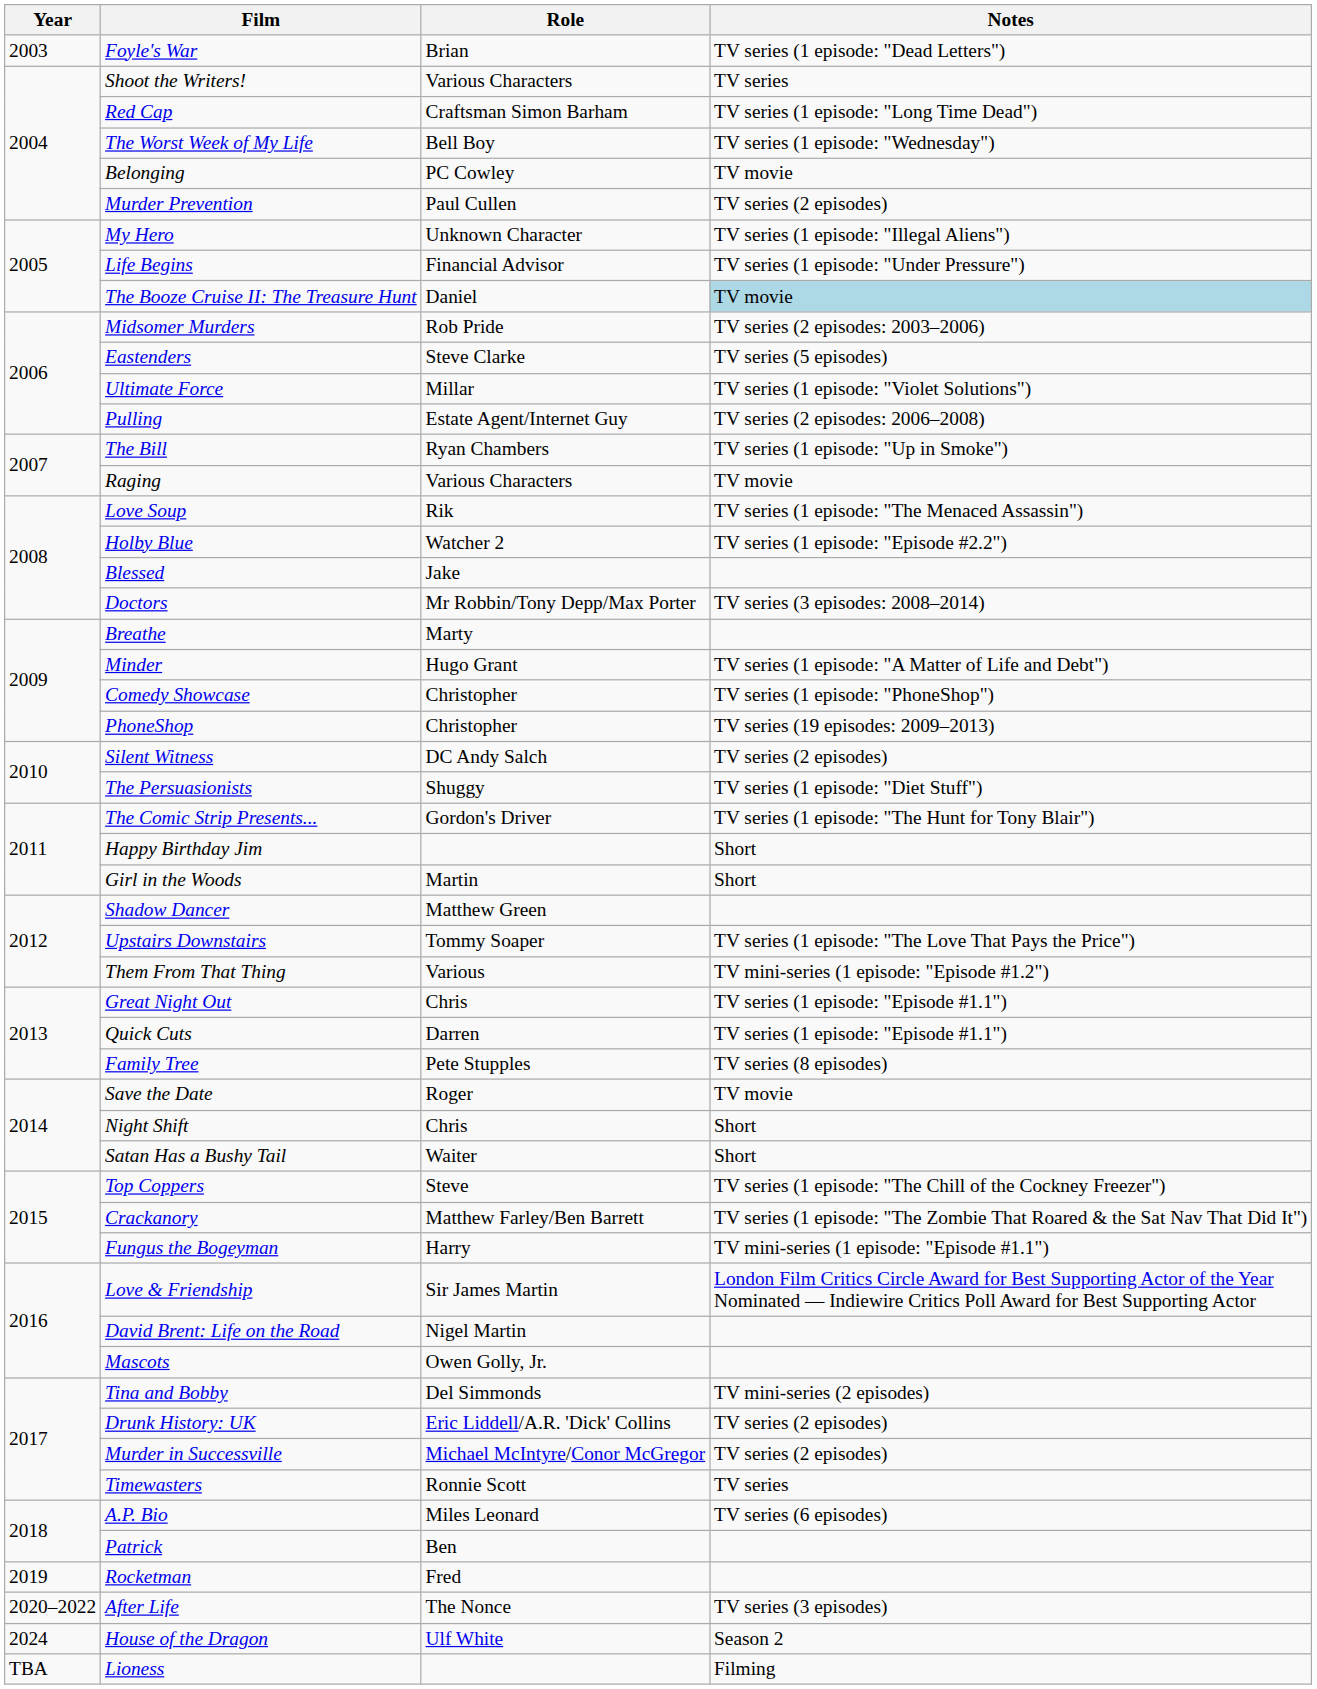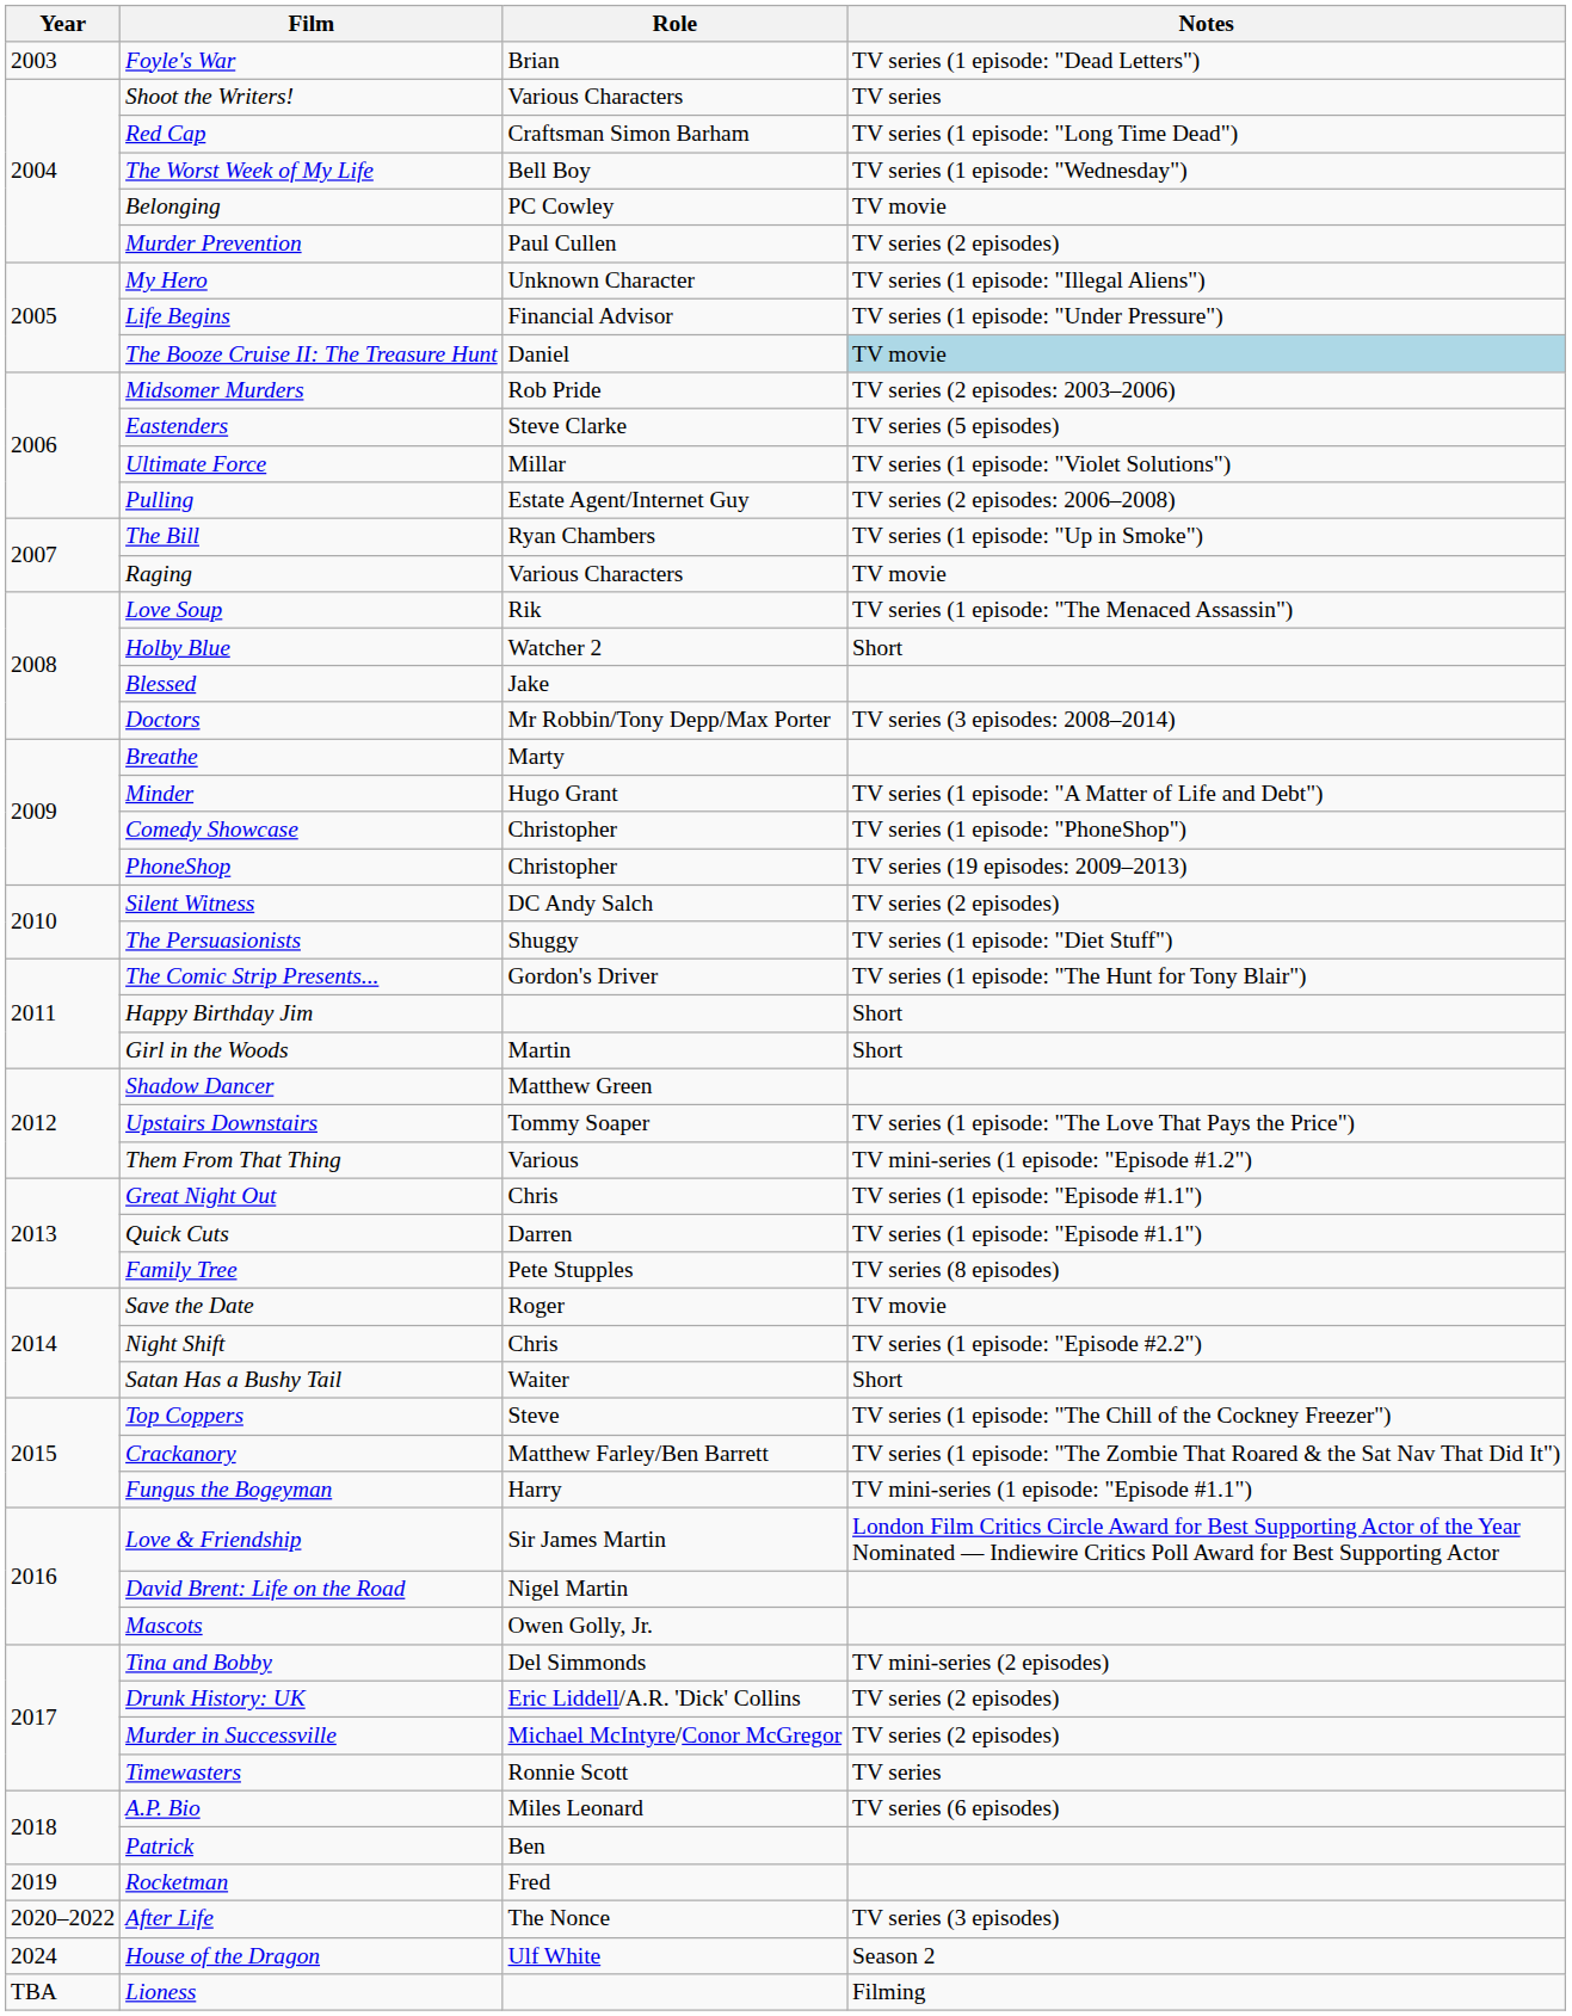 <table class="wikitable">
 <tr>
 <th>Year</th>
 <th>Film</th>
 <th>Role</th>
 <th>Notes</th>
 </tr>
 <tr>
 <td>2003</td>
 <td><em><a href='#'>Foyle's War</a></em></td>
 <td>Brian</td>
 <td>TV series (1 episode: "Dead Letters")</td>
 </tr>
 <tr>
 <td rowspan="5">2004</td>
 <td><em>Shoot the Writers!</em></td>
 <td>Various Characters</td>
 <td>TV series</td>
 </tr>
 <tr>
 <td><a href='#'><em>Red Cap</em></a></td>
 <td>Craftsman Simon Barham</td>
 <td>TV series (1 episode: "Long Time Dead")</td>
 </tr>
 <tr>
 <td><em><a href='#'>The Worst Week of My Life</a></em></td>
 <td>Bell Boy</td>
 <td>TV series (1 episode: "Wednesday")</td>
 </tr>
 <tr>
 <td><em>Belonging</em></td>
 <td>PC Cowley</td>
 <td>TV movie</td>
 </tr>
 <tr>
 <td><em><a href='#'>Murder Prevention</a></em></td>
 <td>Paul Cullen</td>
 <td>TV series (2 episodes)</td>
 </tr>
 <tr>
 <td rowspan="3">2005</td>
 <td><a href='#'><em>My Hero</em></a></td>
 <td>Unknown Character</td>
 <td>TV series (1 episode: "Illegal Aliens")</td>
 </tr>
 <tr>
 <td><em><a href='#'>Life Begins</a></em></td>
 <td>Financial Advisor</td>
 <td>TV series (1 episode: "Under Pressure")</td>
 </tr>
 <tr>
 <td><a href='#'><em>The Booze Cruise II: The Treasure Hunt</em></a></td>
 <td>Daniel</td>
 <td style="background: lightblue;">TV movie</td>
 </tr>
 <tr>
 <td rowspan="4">2006</td>
 <td><em><a href='#'>Midsomer Murders</a></em></td>
 <td>Rob Pride</td>
 <td>TV series (2 episodes: 2003–2006)</td>
 </tr>
 <tr>
 <td><a href='#'><em>Eastenders</em></a></td>
 <td>Steve Clarke</td>
 <td>TV series (5 episodes)</td>
 </tr>
 <tr>
 <td><em><a href='#'>Ultimate Force</a></em></td>
 <td>Millar</td>
 <td>TV series (1 episode: "Violet Solutions")</td>
 </tr>
 <tr>
 <td><a href='#'><em>Pulling</em></a></td>
 <td>Estate Agent/Internet Guy</td>
 <td>TV series (2 episodes: 2006–2008)</td>
 </tr>
 <tr>
 <td rowspan="2">2007</td>
 <td><em><a href='#'>The Bill</a></em></td>
 <td>Ryan Chambers</td>
 <td>TV series (1 episode: "Up in Smoke")</td>
 </tr>
 <tr>
 <td><em>Raging</em></td>
 <td>Various Characters</td>
 <td>TV movie</td>
 </tr>
 <tr>
 <td rowspan="4">2008</td>
 <td><em><a href='#'>Love Soup</a></em></td>
 <td>Rik</td>
 <td>TV series (1 episode: "The Menaced Assassin")</td>
 </tr>
 <tr>
 <td><a href='#'><em>Holby Blue</em></a></td>
 <td>Watcher 2</td>
-<td>TV series (1 episode: "Episode #2.2")</td>
+<td>Short</td>
 </tr>
 <tr>
 <td><a href='#'><em>Blessed</em></a></td>
 <td>Jake</td>
 <td></td>
 </tr>
 <tr>
 <td><a href='#'><em>Doctors</em></a></td>
 <td>Mr Robbin/Tony Depp/Max Porter</td>
 <td>TV series (3 episodes: 2008–2014)</td>
 </tr>
 <tr>
 <td rowspan="4">2009</td>
 <td><a href='#'><em>Breathe</em></a></td>
 <td>Marty</td>
 <td></td>
 </tr>
 <tr>
 <td><a href='#'><em>Minder</em></a></td>
 <td>Hugo Grant</td>
 <td>TV series (1 episode: "A Matter of Life and Debt")</td>
 </tr>
 <tr>
 <td><em><a href='#'>Comedy Showcase</a></em></td>
 <td>Christopher</td>
 <td>TV series (1 episode: "PhoneShop")</td>
 </tr>
 <tr>
 <td><em><a href='#'>PhoneShop</a></em></td>
 <td>Christopher</td>
 <td>TV series (19 episodes: 2009–2013)</td>
 </tr>
 <tr>
 <td rowspan="2">2010</td>
 <td><em><a href='#'>Silent Witness</a></em></td>
 <td>DC Andy Salch</td>
 <td>TV series (2 episodes)</td>
 </tr>
 <tr>
 <td><em><a href='#'>The Persuasionists</a></em></td>
 <td>Shuggy</td>
 <td>TV series (1 episode: "Diet Stuff")</td>
 </tr>
 <tr>
 <td rowspan="3">2011</td>
 <td><a href='#'><em>The Comic Strip Presents...</em></a></td>
 <td>Gordon's Driver</td>
 <td>TV series (1 episode: "The Hunt for Tony Blair")</td>
 </tr>
 <tr>
 <td><em>Happy Birthday Jim</em></td>
 <td></td>
 <td>Short</td>
 </tr>
 <tr>
 <td><em>Girl in the Woods</em></td>
 <td>Martin</td>
 <td>Short</td>
 </tr>
 <tr>
 <td rowspan="3">2012</td>
 <td><a href='#'><em>Shadow Dancer</em></a></td>
 <td>Matthew Green</td>
 <td></td>
 </tr>
 <tr>
 <td><a href='#'><em>Upstairs Downstairs</em></a></td>
 <td>Tommy Soaper</td>
 <td>TV series (1 episode: "The Love That Pays the Price")</td>
 </tr>
 <tr>
 <td><em>Them From That Thing</em></td>
 <td>Various</td>
 <td>TV mini-series (1 episode: "Episode #1.2")</td>
 </tr>
 <tr>
 <td rowspan="3">2013</td>
 <td><em><a href='#'>Great Night Out</a></em></td>
 <td>Chris</td>
 <td>TV series (1 episode: "Episode #1.1")</td>
 </tr>
 <tr>
 <td><em>Quick Cuts</em></td>
 <td>Darren</td>
 <td>TV series (1 episode: "Episode #1.1")</td>
 </tr>
 <tr>
 <td><a href='#'><em>Family Tree</em></a></td>
 <td>Pete Stupples</td>
 <td>TV series (8 episodes)</td>
 </tr>
 <tr>
 <td rowspan="3">2014</td>
 <td><em>Save the Date</em></td>
 <td>Roger</td>
 <td>TV movie</td>
 </tr>
 <tr>
 <td><em>Night Shift</em></td>
 <td>Chris</td>
-<td>Short</td>
+<td>TV series (1 episode: "Episode #2.2")</td>
 </tr>
 <tr>
 <td><em>Satan Has a Bushy Tail</em></td>
 <td>Waiter</td>
 <td>Short</td>
 </tr>
 <tr>
 <td rowspan="3">2015</td>
 <td><em><a href='#'>Top Coppers</a></em></td>
 <td>Steve</td>
 <td>TV series (1 episode: "The Chill of the Cockney Freezer")</td>
 </tr>
 <tr>
 <td><em><a href='#'>Crackanory</a></em></td>
 <td>Matthew Farley/Ben Barrett</td>
 <td>TV series (1 episode: "The Zombie That Roared & the Sat Nav That Did It")</td>
 </tr>
 <tr>
 <td><a href='#'><em>Fungus the Bogeyman</em></a></td>
 <td>Harry</td>
 <td>TV mini-series (1 episode: "Episode #1.1")</td>
 </tr>
 <tr>
 <td rowspan="3">2016</td>
 <td><em><a href='#'>Love & Friendship</a></em></td>
 <td>Sir James Martin</td>
 <td><a href='#'>London Film Critics Circle Award for Best Supporting Actor of the Year</a> <br>Nominated — Indiewire Critics Poll Award for Best Supporting Actor</td>
 </tr>
 <tr>
 <td><em><a href='#'>David Brent: Life on the Road</a></em></td>
 <td>Nigel Martin</td>
 <td></td>
 </tr>
 <tr>
 <td><a href='#'><em>Mascots</em></a></td>
 <td>Owen Golly, Jr.</td>
 <td></td>
 </tr>
 <tr>
 <td rowspan="4">2017</td>
 <td><em><a href='#'>Tina and Bobby</a></em></td>
 <td>Del Simmonds</td>
 <td>TV mini-series (2 episodes)</td>
 </tr>
 <tr>
 <td><em><a href='#'>Drunk History: UK</a></em></td>
 <td><a href='#'>Eric Liddell</a>/A.R. 'Dick' Collins</td>
 <td>TV series (2 episodes)</td>
 </tr>
 <tr>
 <td><em><a href='#'>Murder in Successville</a></em></td>
 <td><a href='#'>Michael McIntyre</a>/<a href='#'>Conor McGregor</a></td>
 <td>TV series (2 episodes)</td>
 </tr>
 <tr>
 <td><em><a href='#'>Timewasters</a></em></td>
 <td>Ronnie Scott</td>
 <td>TV series</td>
 </tr>
 <tr>
 <td rowspan="2">2018</td>
 <td><em><a href='#'>A.P. Bio</a></em></td>
 <td>Miles Leonard</td>
 <td>TV series (6 episodes)</td>
 </tr>
 <tr>
 <td><a href='#'><em>Patrick</em></a></td>
 <td>Ben</td>
 <td></td>
 </tr>
 <tr>
 <td>2019</td>
 <td><em><a href='#'>Rocketman</a></em></td>
 <td>Fred</td>
 <td></td>
 </tr>
 <tr>
 <td>2020–2022</td>
 <td><em><a href='#'>After Life</a></em></td>
 <td>The Nonce</td>
 <td>TV series (3 episodes)</td>
 </tr>
 <tr>
 <td>2024</td>
 <td><em><a href='#'>House of the Dragon</a></em></td>
 <td><a href='#'>Ulf White</a></td>
 <td>Season 2</td>
 </tr>
 <tr>
 <td>TBA</td>
 <td><em><a href='#'>Lioness</a></em></td>
 <td></td>
 <td>Filming</td>
 </tr>
 </table>
